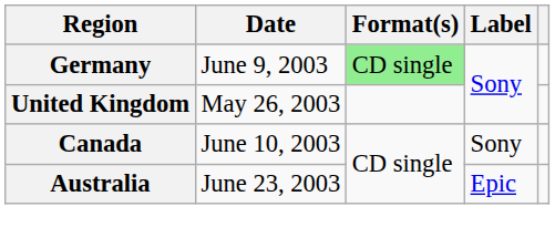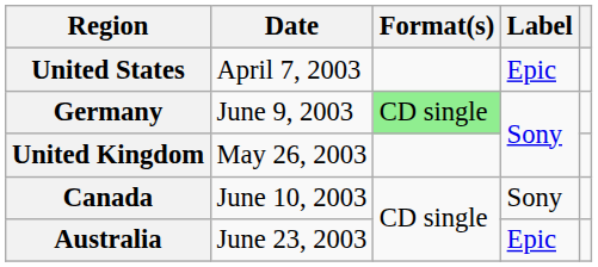 <table class="wikitable plainrowheaders">
 <tr>
 <th scope="col">Region</th>
 <th scope="col">Date</th>
 <th scope="col">Format(s)</th>
 <th scope="col">Label</th>
 <th scope="col"></th>
+</tr>
+<tr>
+<th scope="row">United States</th>
+<td>April 7, 2003</td>
+<td></td>
+<td><a href='#'>Epic</a></td>
+<td></td>
 </tr>
 <tr>
 <th scope="row">Germany</th>
 <td>June 9, 2003</td>
 <td style="background: lightgreen;">CD single</td>
 <td rowspan="2"><a href='#'>Sony</a></td>
 <td></td>
 </tr>
 <tr>
 <th scope="row">United Kingdom</th>
 <td>May 26, 2003</td>
 <td></td>
 <td></td>
 </tr>
 <tr>
 <th scope="row">Canada</th>
 <td>June 10, 2003</td>
 <td rowspan="2">CD single</td>
 <td>Sony</td>
 <td></td>
 </tr>
 <tr>
 <th scope="row">Australia</th>
 <td>June 23, 2003</td>
 <td><a href='#'>Epic</a></td>
 <td></td>
 </tr>
 </table>
